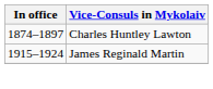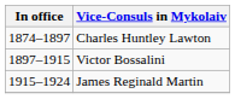 <table class="wikitable">
 <tr>
 <th>In office</th>
 <th><a href='#'>Vice-Consuls</a> in <a href='#'>Mykolaiv</a></th>
 </tr>
 <tr>
 <td>1874–1897</td>
 <td>Charles Huntley Lawton</td>
 </tr>
 <tr>
+<td>1897–1915</td>
+<td>Victor Bossalini</td>
+</tr>
+<tr>
 <td>1915–1924</td>
 <td>James Reginald Martin</td>
 </tr>
 <tr>
 </tr>
 </table>
